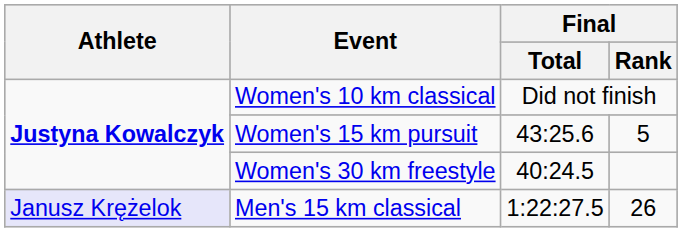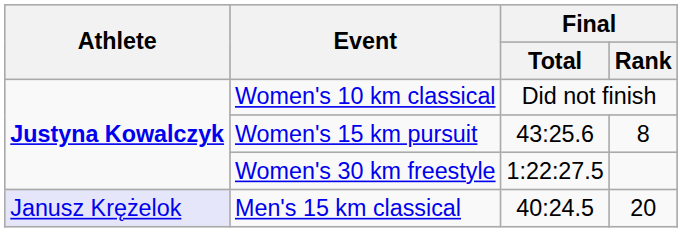 <table class="wikitable" style="font-size:90%">
 <tr>
 <th rowspan="2">Athlete</th>
 <th rowspan="2">Event</th>
 <th colspan="2">Final</th>
 </tr>
 <tr>
 <th>Total</th>
 <th>Rank</th>
 </tr>
 <tr>
 <td rowspan=3><strong><a href='#'>Justyna Kowalczyk</a></strong></td>
 <td><a href='#'>Women's 10 km classical</a></td>
 <td colspan=2 align="center">Did not finish</td>
 </tr>
 <tr>
 <td><a href='#'>Women's 15 km pursuit</a></td>
 <td align="center">43:25.6</td>
-<td align="center">5</td>
+<td align="center">8</td>
 </tr>
 <tr>
 <td><a href='#'>Women's 30 km freestyle</a></td>
-<td align="center">40:24.5</td>
+<td align="center">1:22:27.5</td>
 <td align="center"></td>
 </tr>
 <tr>
 <td style="background: lavender;"><a href='#'>Janusz Krężelok</a></td>
 <td><a href='#'>Men's 15 km classical</a></td>
-<td align="center">1:22:27.5</td>
-<td align="center">26</td>
+<td align="center">40:24.5</td>
+<td align="center">20</td>
 </tr>
 </table>
